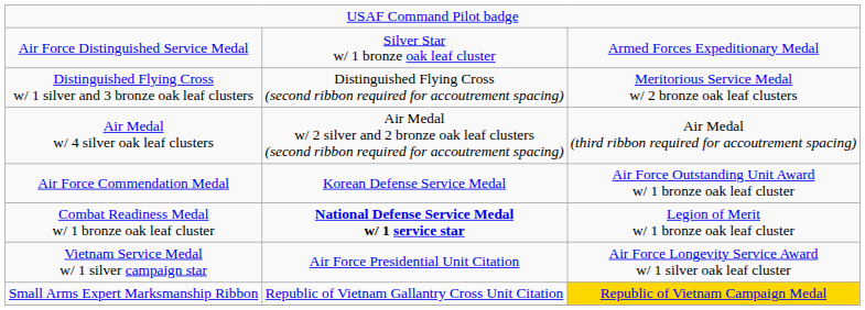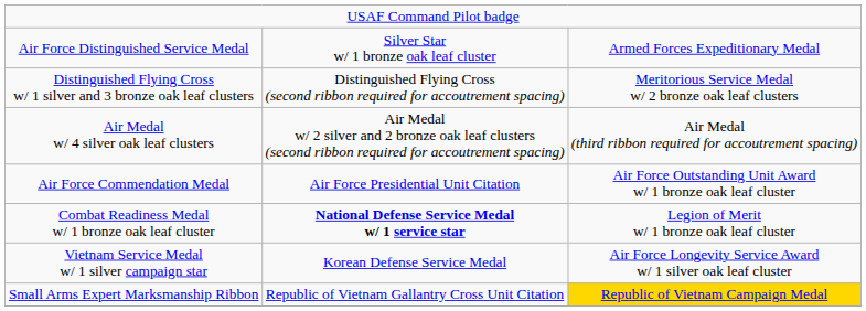 <table class="wikitable" style="margin:1em auto; text-align:center;">
 <tr>
 <td colspan="12"><a href='#'>USAF Command Pilot badge</a></td>
 </tr>
 <tr>
 <td><a href='#'>Air Force Distinguished Service Medal</a></td>
 <td><a href='#'>Silver Star</a><br>w/ 1 bronze <a href='#'>oak leaf cluster</a></td>
 <td><a href='#'>Armed Forces Expeditionary Medal</a></td>
 </tr>
 <tr>
 <td><a href='#'>Distinguished Flying Cross</a><br>w/ 1 silver and 3 bronze oak leaf clusters</td>
 <td>Distinguished Flying Cross<br><em>(second ribbon required for accoutrement spacing)</em></td>
 <td><a href='#'>Meritorious Service Medal</a><br>w/ 2 bronze oak leaf clusters</td>
 </tr>
 <tr>
 <td><a href='#'>Air Medal</a><br>w/ 4 silver oak leaf clusters</td>
 <td>Air Medal<br>w/ 2 silver and 2 bronze oak leaf clusters<br><em>(second ribbon required for accoutrement spacing)</em></td>
 <td>Air Medal<br><em>(third ribbon required for accoutrement spacing)</em></td>
 </tr>
 <tr>
 <td><a href='#'>Air Force Commendation Medal</a></td>
-<td><a href='#'>Korean Defense Service Medal</a></td>
+<td><a href='#'>Air Force Presidential Unit Citation</a></td>
 <td><a href='#'>Air Force Outstanding Unit Award</a><br>w/ 1 bronze oak leaf cluster</td>
 </tr>
 <tr>
 <td><a href='#'>Combat Readiness Medal</a><br>w/ 1 bronze oak leaf cluster</td>
 <td><strong><a href='#'>National Defense Service Medal</a><br>w/ 1 <a href='#'>service star</a></strong></td>
 <td><a href='#'>Legion of Merit</a><br>w/ 1 bronze oak leaf cluster</td>
 </tr>
 <tr>
 <td><a href='#'>Vietnam Service Medal</a><br>w/ 1 silver <a href='#'>campaign star</a></td>
-<td><a href='#'>Air Force Presidential Unit Citation</a></td>
+<td><a href='#'>Korean Defense Service Medal</a></td>
 <td><a href='#'>Air Force Longevity Service Award</a><br>w/ 1 silver oak leaf cluster</td>
 </tr>
 <tr>
 <td><a href='#'>Small Arms Expert Marksmanship Ribbon</a></td>
 <td><a href='#'>Republic of Vietnam Gallantry Cross Unit Citation</a></td>
 <td style="background: gold;"><a href='#'>Republic of Vietnam Campaign Medal</a></td>
 </tr>
 <tr>
 </tr>
 </table>
